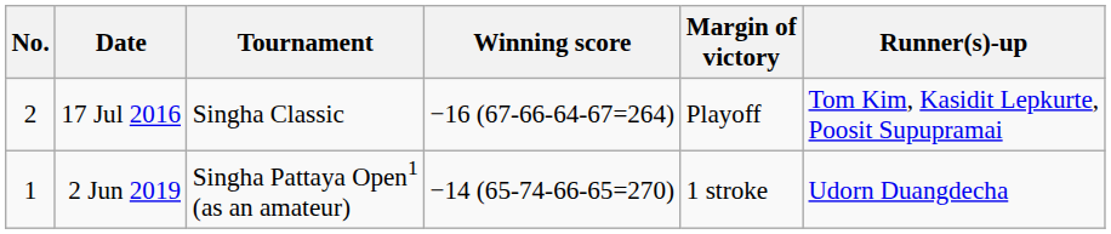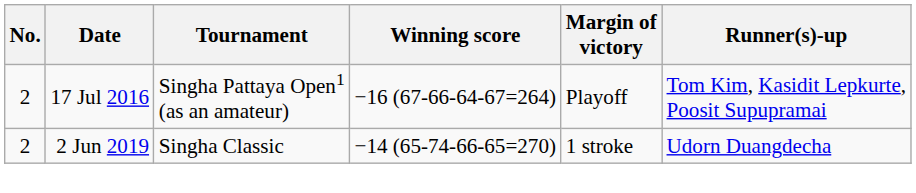 <table class="wikitable" style="font-size:95%;">
 <tr>
 <th>No.</th>
 <th>Date</th>
 <th>Tournament</th>
 <th>Winning score</th>
 <th>Margin of<br>victory</th>
 <th>Runner(s)-up</th>
 </tr>
 <tr>
 <td align=center>2</td>
 <td align=right>17 Jul <a href='#'>2016</a></td>
-<td>Singha Classic</td>
+<td>Singha Pattaya Open<sup>1</sup><br>(as an amateur)</td>
 <td>−16 (67-66-64-67=264)</td>
 <td>Playoff</td>
 <td> <a href='#'>Tom Kim</a>,  <a href='#'>Kasidit Lepkurte</a>,<br> <a href='#'>Poosit Supupramai</a></td>
 </tr>
 <tr>
-<td align=center>1</td>
+<td align=center>2</td>
 <td align=right>2 Jun <a href='#'>2019</a></td>
-<td>Singha Pattaya Open<sup>1</sup><br>(as an amateur)</td>
+<td>Singha Classic</td>
 <td>−14 (65-74-66-65=270)</td>
 <td>1 stroke</td>
 <td> <a href='#'>Udorn Duangdecha</a></td>
 </tr>
 </table>
